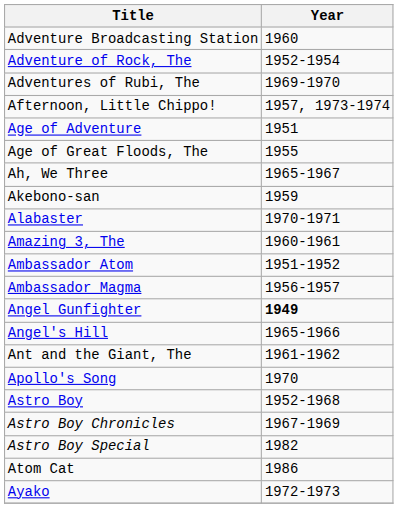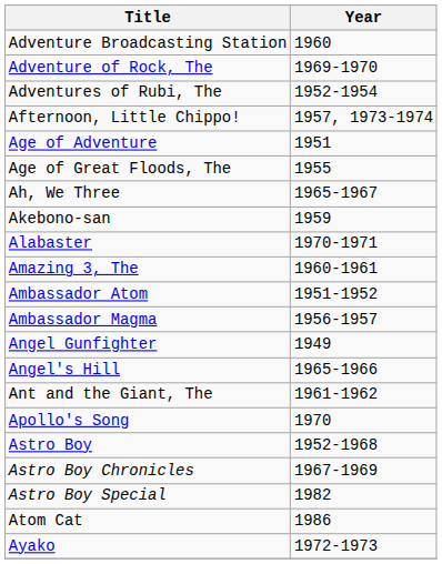 <table class="wikitable sortable">
 <tr>
 <th>Title</th>
 <th>Year</th>
 </tr>
 <tr>
 <td>Adventure Broadcasting Station</td>
 <td>1960</td>
 </tr>
 <tr>
 <td><a href='#'>Adventure of Rock, The</a></td>
-<td>1952-1954</td>
+<td>1969-1970</td>
 </tr>
 <tr>
 <td>Adventures of Rubi, The</td>
-<td>1969-1970</td>
+<td>1952-1954</td>
 </tr>
 <tr>
 <td>Afternoon, Little Chippo!</td>
 <td>1957, 1973-1974</td>
 </tr>
 <tr>
 <td><a href='#'>Age of Adventure</a></td>
 <td>1951</td>
 </tr>
 <tr>
 <td>Age of Great Floods, The</td>
 <td>1955</td>
 </tr>
 <tr>
 <td>Ah, We Three</td>
 <td>1965-1967</td>
 </tr>
 <tr>
 <td>Akebono-san</td>
 <td>1959</td>
 </tr>
 <tr>
 <td><a href='#'>Alabaster</a></td>
 <td>1970-1971</td>
 </tr>
 <tr>
 <td><a href='#'>Amazing 3, The</a></td>
 <td>1960-1961</td>
 </tr>
 <tr>
 <td><a href='#'>Ambassador Atom</a></td>
 <td>1951-1952</td>
 </tr>
 <tr>
 <td><a href='#'>Ambassador Magma</a></td>
 <td>1956-1957</td>
 </tr>
 <tr>
 <td><a href='#'>Angel Gunfighter</a></td>
-<td><strong>1949</strong></td>
+<td>1949</td>
 </tr>
 <tr>
 <td><a href='#'>Angel's Hill</a></td>
 <td>1965-1966</td>
 </tr>
 <tr>
 <td>Ant and the Giant, The</td>
 <td>1961-1962</td>
 </tr>
 <tr>
 <td><a href='#'>Apollo's Song</a></td>
 <td>1970</td>
 </tr>
 <tr>
 <td><a href='#'>Astro Boy</a></td>
 <td>1952-1968</td>
 </tr>
 <tr>
 <td><em>Astro Boy Chronicles</em></td>
 <td>1967-1969</td>
 </tr>
 <tr>
 <td><em>Astro Boy Special</em></td>
 <td>1982</td>
 </tr>
 <tr>
 <td>Atom Cat</td>
 <td>1986</td>
 </tr>
 <tr>
 <td><a href='#'>Ayako</a></td>
 <td>1972-1973</td>
 </tr>
 <tr>
 </tr>
 </table>
